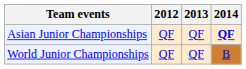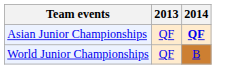 <table class="wikitable" style="font-size: 90%; text-align:center">
 <tr>
 <th>Team events</th>
-<th>2012</th>
 <th>2013</th>
 <th>2014</th>
 </tr>
 <tr>
 <td bgcolor="#ECF2FF"; align="left"><a href='#'>Asian Junior Championships</a></td>
 <td bgcolor=FFEBCD><a href='#'>QF</a></td>
-<td bgcolor=FFEBCD><a href='#'>QF</a></td>
 <td bgcolor=FFEBCD><strong><a href='#'>QF</a></strong></td>
 </tr>
 <tr>
 <td bgcolor="#ECF2FF"; align="left"><a href='#'>World Junior Championships</a></td>
 <td bgcolor=FFEBCD><a href='#'>QF</a></td>
-<td bgcolor=FFEBCD><a href='#'>QF</a></td>
 <td bgcolor=CD7F32><a href='#'>B</a></td>
 </tr>
 </table>
